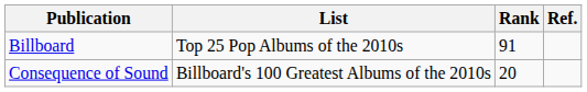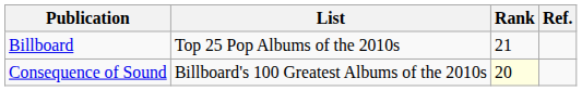 <table class="wikitable sortable">
 <tr>
 <th>Publication</th>
 <th>List</th>
 <th>Rank</th>
 <th>Ref.</th>
 </tr>
 <tr>
 <td><a href='#'>Billboard</a></td>
 <td>Top 25 Pop Albums of the 2010s</td>
-<td>91</td>
+<td>21</td>
 <td></td>
 </tr>
 <tr>
 <td><a href='#'>Consequence of Sound</a></td>
 <td>Billboard's 100 Greatest Albums of the 2010s</td>
-<td>20</td>
+<td style="background: lightyellow;">20</td>
 <td></td>
 </tr>
 </table>
